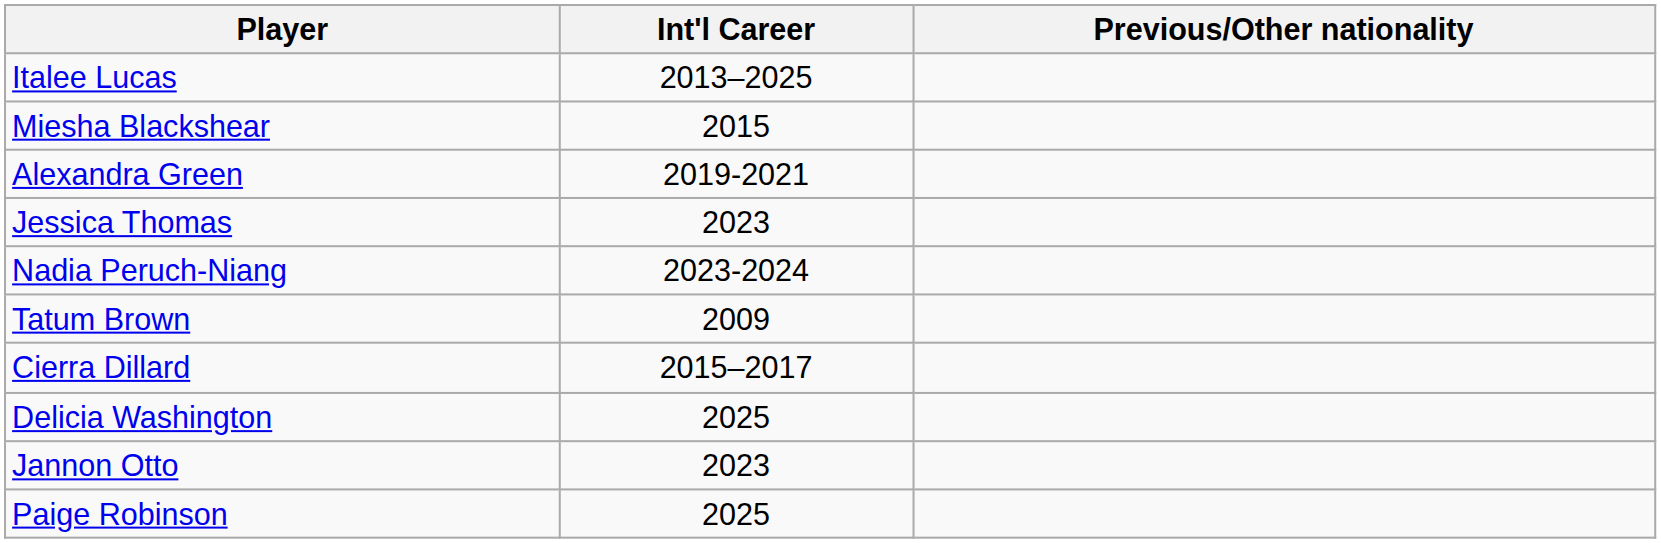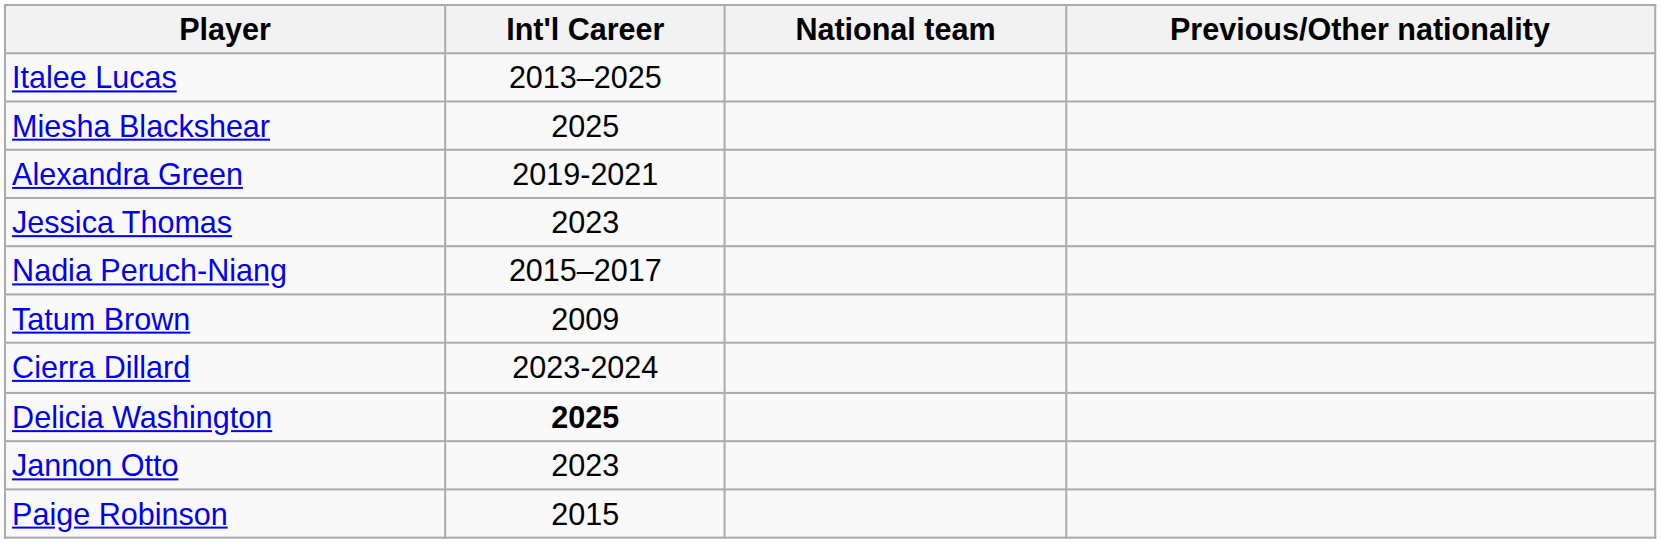 <table class="wikitable sortable" style="font-size:95%; width: 65%">
 <tr>
 <th scope="col" width="15px">Player</th>
 <th scope="col" width="5px">Int'l Career</th>
+<th scope="col" width="10px">National team</th>
 <th scope="col" width="10px">Previous/Other nationality</th>
 </tr>
 <tr>
 <td><a href='#'>Italee Lucas</a></td>
 <td align="center">2013–2025</td>
 <td></td>
+<td></td>
 </tr>
 <tr>
 <td><a href='#'>Miesha Blackshear</a></td>
-<td align="center">2015</td>
+<td align="center">2025</td>
+<td></td>
 <td></td>
 </tr>
 <tr>
 <td><a href='#'>Alexandra Green</a></td>
 <td align="center">2019-2021</td>
 <td></td>
+<td></td>
 </tr>
 <tr>
 <td><a href='#'>Jessica Thomas</a></td>
 <td align="center">2023</td>
 <td></td>
+<td></td>
 </tr>
 <tr>
 <td><a href='#'>Nadia Peruch-Niang</a></td>
-<td align="center">2023-2024</td>
+<td align="center">2015–2017</td>
+<td></td>
 <td></td>
 </tr>
 <tr>
 <td><a href='#'>Tatum Brown</a></td>
 <td align="center">2009</td>
 <td></td>
+<td></td>
 </tr>
 <tr>
 <td><a href='#'>Cierra Dillard</a></td>
-<td align="center">2015–2017</td>
+<td align="center">2023-2024</td>
+<td></td>
 <td></td>
 </tr>
 <tr>
 <td><a href='#'>Delicia Washington</a></td>
-<td align="center">2025</td>
+<td align="center"><strong>2025</strong></td>
+<td></td>
 <td></td>
 </tr>
 <tr>
 <td><a href='#'>Jannon Otto</a></td>
 <td align="center">2023</td>
 <td></td>
+<td></td>
 </tr>
 <tr>
 <td><a href='#'>Paige Robinson</a></td>
-<td align="center">2025</td>
+<td align="center">2015</td>
+<td></td>
 <td></td>
 </tr>
 </table>
